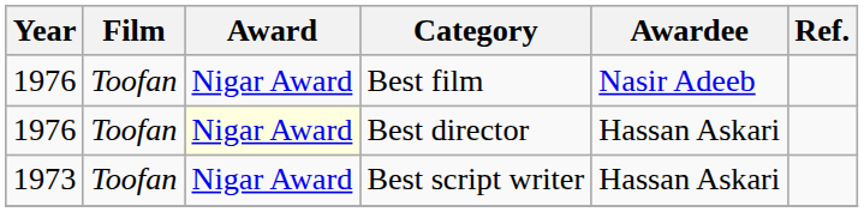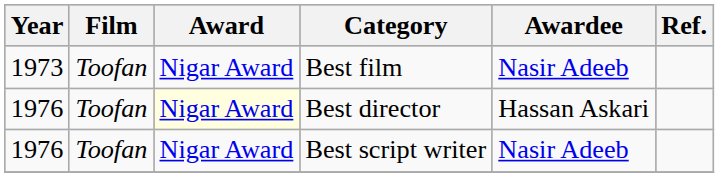 <table class="wikitable">
 <tr>
 <th>Year</th>
 <th>Film</th>
 <th>Award</th>
 <th>Category</th>
 <th>Awardee</th>
 <th>Ref.</th>
 </tr>
 <tr>
-<td>1976</td>
+<td>1973</td>
 <td><em>Toofan</em></td>
 <td><a href='#'>Nigar Award</a></td>
 <td>Best film</td>
 <td><a href='#'>Nasir Adeeb</a></td>
 <td></td>
 </tr>
 <tr>
 <td>1976</td>
 <td><em>Toofan</em></td>
 <td style="background: lightyellow;"><a href='#'>Nigar Award</a></td>
 <td>Best director</td>
 <td>Hassan Askari</td>
 <td></td>
 </tr>
 <tr>
-<td>1973</td>
+<td>1976</td>
 <td><em>Toofan</em></td>
 <td><a href='#'>Nigar Award</a></td>
 <td>Best script writer</td>
-<td>Hassan Askari</td>
+<td><a href='#'>Nasir Adeeb</a></td>
 <td></td>
 </tr>
 <tr>
 </tr>
 <tr>
 </tr>
 </table>
